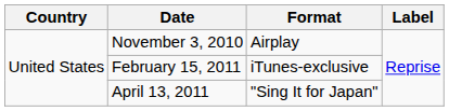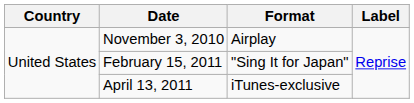 <table class="wikitable">
 <tr>
 <th>Country</th>
 <th>Date</th>
 <th>Format</th>
 <th>Label</th>
 </tr>
 <tr>
 <td rowspan="3">United States</td>
 <td>November 3, 2010</td>
 <td>Airplay</td>
 <td rowspan="3"><a href='#'>Reprise</a></td>
 </tr>
 <tr>
 <td>February 15, 2011</td>
-<td>iTunes-exclusive</td>
+<td>"Sing It for Japan"</td>
 </tr>
 <tr>
 <td>April 13, 2011</td>
-<td>"Sing It for Japan"</td>
+<td>iTunes-exclusive</td>
 </tr>
 </table>
